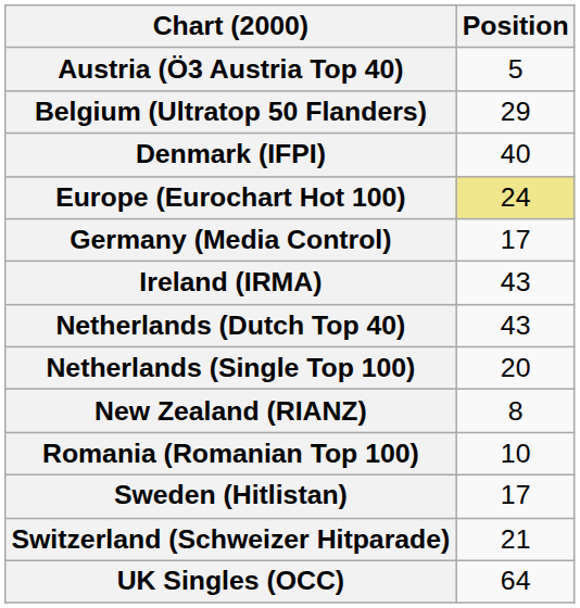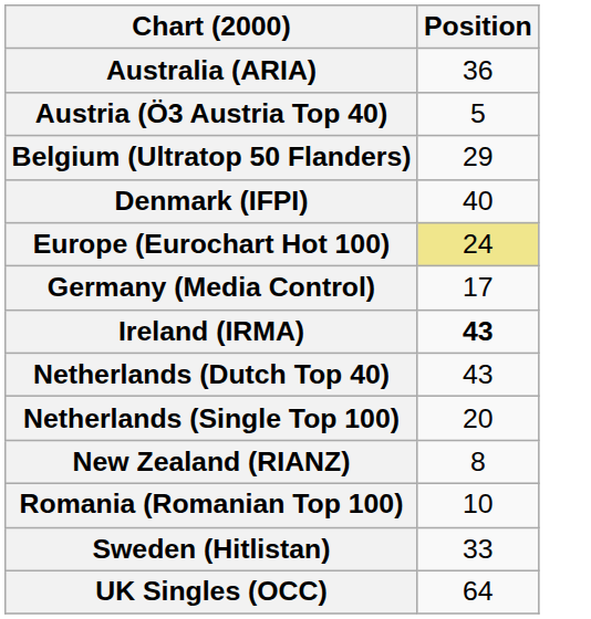 <table class="wikitable sortable plainrowheaders" style="text-align:center">
 <tr>
 <th>Chart (2000)</th>
 <th>Position</th>
+</tr>
+<tr>
+<th scope="row">Australia (ARIA)</th>
+<td>36</td>
 </tr>
 <tr>
 <th scope="row">Austria (Ö3 Austria Top 40)</th>
 <td>5</td>
 </tr>
 <tr>
 <th scope="row">Belgium (Ultratop 50 Flanders)</th>
 <td>29</td>
 </tr>
 <tr>
 <th scope="row">Denmark (IFPI)</th>
 <td>40</td>
 </tr>
 <tr>
 <th scope="row">Europe (Eurochart Hot 100)</th>
 <td style="background: khaki;">24</td>
 </tr>
 <tr>
 <th scope="row">Germany (Media Control)</th>
 <td>17</td>
 </tr>
 <tr>
 <th scope="row">Ireland (IRMA)</th>
-<td>43</td>
+<td><strong>43</strong></td>
 </tr>
 <tr>
 <th scope="row">Netherlands (Dutch Top 40)</th>
 <td>43</td>
 </tr>
 <tr>
 <th scope="row">Netherlands (Single Top 100)</th>
 <td>20</td>
 </tr>
 <tr>
 <th scope="row">New Zealand (RIANZ)</th>
 <td>8</td>
 </tr>
 <tr>
 <th scope="row">Romania (Romanian Top 100)</th>
 <td>10</td>
 </tr>
 <tr>
 <th scope="row">Sweden (Hitlistan)</th>
-<td>17</td>
-</tr>
-<tr>
-<th scope="row">Switzerland (Schweizer Hitparade)</th>
-<td>21</td>
+<td>33</td>
 </tr>
 <tr>
 <th scope="row">UK Singles (OCC)</th>
 <td>64</td>
 </tr>
 </table>
